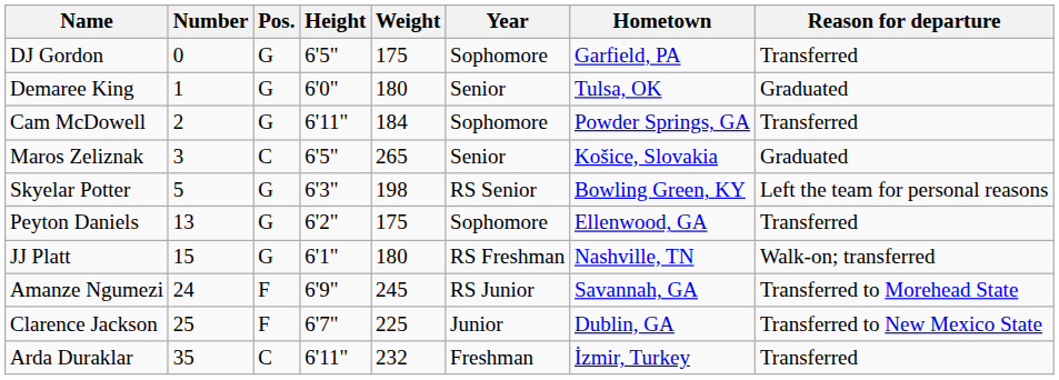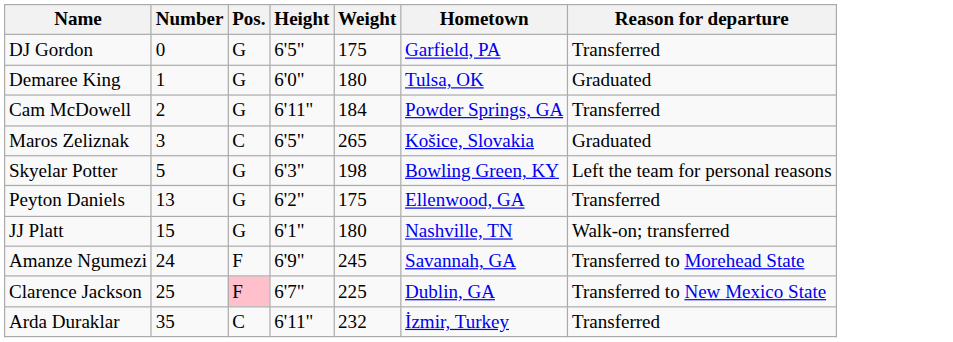 <table class="wikitable sortable" border="1">
 <tr>
 <th>Name</th>
 <th>Number</th>
 <th>Pos.</th>
 <th>Height</th>
 <th>Weight</th>
-<th>Year</th>
 <th>Hometown</th>
 <th class="unsortable">Reason for departure</th>
 </tr>
 <tr>
 <td>DJ Gordon</td>
 <td>0</td>
 <td>G</td>
 <td>6'5"</td>
 <td>175</td>
-<td>Sophomore</td>
 <td><a href='#'>Garfield, PA</a></td>
 <td>Transferred</td>
 </tr>
 <tr>
 <td>Demaree King</td>
 <td>1</td>
 <td>G</td>
 <td>6'0"</td>
 <td>180</td>
-<td>Senior</td>
 <td><a href='#'>Tulsa, OK</a></td>
 <td>Graduated</td>
 </tr>
 <tr>
 <td>Cam McDowell</td>
 <td>2</td>
 <td>G</td>
 <td>6'11"</td>
 <td>184</td>
-<td>Sophomore</td>
 <td><a href='#'>Powder Springs, GA</a></td>
 <td>Transferred</td>
 </tr>
 <tr>
 <td>Maros Zeliznak</td>
 <td>3</td>
 <td>C</td>
 <td>6'5"</td>
 <td>265</td>
-<td>Senior</td>
 <td><a href='#'>Košice, Slovakia</a></td>
 <td>Graduated</td>
 </tr>
 <tr>
 <td>Skyelar Potter</td>
 <td>5</td>
 <td>G</td>
 <td>6'3"</td>
 <td>198</td>
-<td>RS Senior</td>
 <td><a href='#'>Bowling Green, KY</a></td>
 <td>Left the team for personal reasons</td>
 </tr>
 <tr>
 <td>Peyton Daniels</td>
 <td>13</td>
 <td>G</td>
 <td>6'2"</td>
 <td>175</td>
-<td>Sophomore</td>
 <td><a href='#'>Ellenwood, GA</a></td>
 <td>Transferred</td>
 </tr>
 <tr>
 <td>JJ Platt</td>
 <td>15</td>
 <td>G</td>
 <td>6'1"</td>
 <td>180</td>
-<td>RS Freshman</td>
 <td><a href='#'>Nashville, TN</a></td>
 <td>Walk-on; transferred</td>
 </tr>
 <tr>
 <td>Amanze Ngumezi</td>
 <td>24</td>
 <td>F</td>
 <td>6'9"</td>
 <td>245</td>
-<td>RS Junior</td>
 <td><a href='#'>Savannah, GA</a></td>
 <td>Transferred to <a href='#'>Morehead State</a></td>
 </tr>
 <tr>
 <td>Clarence Jackson</td>
 <td>25</td>
-<td>F</td>
+<td style="background: pink;">F</td>
 <td>6'7"</td>
 <td>225</td>
-<td>Junior</td>
 <td><a href='#'>Dublin, GA</a></td>
 <td>Transferred to <a href='#'>New Mexico State</a></td>
 </tr>
 <tr>
 <td>Arda Duraklar</td>
 <td>35</td>
 <td>C</td>
 <td>6'11"</td>
 <td>232</td>
-<td>Freshman</td>
 <td><a href='#'>İzmir, Turkey</a></td>
 <td>Transferred</td>
 </tr>
 </table>
